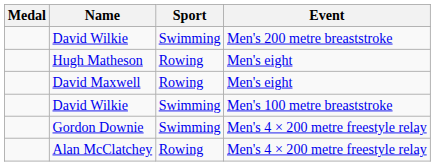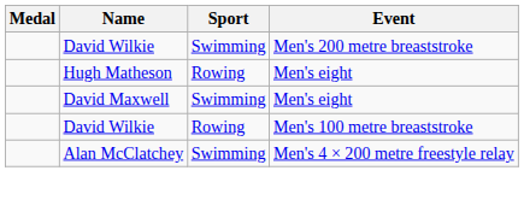 <table class="wikitable sortable">
 <tr>
 <th>Medal</th>
 <th>Name</th>
 <th>Sport</th>
 <th>Event</th>
 </tr>
 <tr>
 <td></td>
 <td><a href='#'>David Wilkie</a></td>
 <td><a href='#'>Swimming</a></td>
 <td><a href='#'>Men's 200 metre breaststroke</a></td>
 </tr>
 <tr>
 <td></td>
 <td><a href='#'>Hugh Matheson</a></td>
 <td><a href='#'>Rowing</a></td>
 <td><a href='#'>Men's eight</a></td>
 </tr>
 <tr>
 <td></td>
 <td><a href='#'>David Maxwell</a></td>
-<td><a href='#'>Rowing</a></td>
+<td><a href='#'>Swimming</a></td>
 <td><a href='#'>Men's eight</a></td>
 </tr>
 <tr>
 <td></td>
 <td><a href='#'>David Wilkie</a></td>
-<td><a href='#'>Swimming</a></td>
+<td><a href='#'>Rowing</a></td>
 <td><a href='#'>Men's 100 metre breaststroke</a></td>
 </tr>
 <tr>
 <td></td>
-<td><a href='#'>Gordon Downie</a></td>
+<td><a href='#'>Alan McClatchey</a></td>
 <td><a href='#'>Swimming</a></td>
 <td><a href='#'>Men's 4 × 200 metre freestyle relay</a></td>
 </tr>
-<tr>
-<td></td>
-<td><a href='#'>Alan McClatchey</a></td>
-<td><a href='#'>Rowing</a></td>
-<td><a href='#'>Men's 4 × 200 metre freestyle relay</a></td>
-</tr>
 </table>
